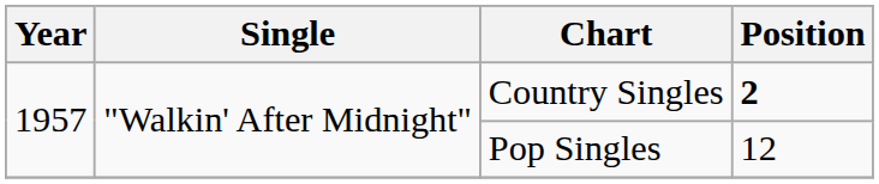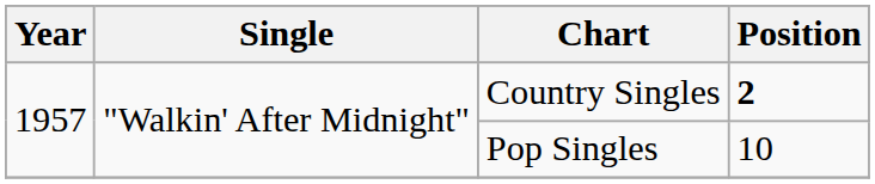 <table class="wikitable">
 <tr>
 <th align="left">Year</th>
 <th align="left">Single</th>
 <th align="left">Chart</th>
 <th align="left">Position</th>
 </tr>
 <tr>
 <td align="left" rowspan="2">1957</td>
 <td align="left" rowspan="2">"Walkin' After Midnight"</td>
 <td align="left">Country Singles</td>
 <td align="left"><strong>2</strong></td>
 </tr>
 <tr>
 <td align="left">Pop Singles</td>
-<td align="left">12</td>
+<td align="left">10</td>
 </tr>
 <tr>
 </tr>
 </table>
